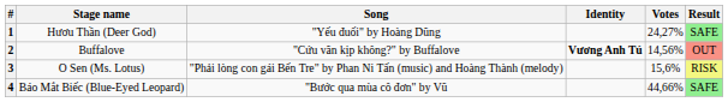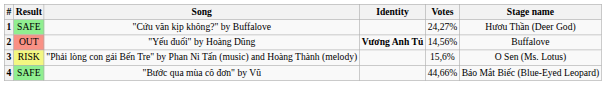 <table class="wikitable plainrowheaders" style="text-align: center;">
 <tr>
 <th>#</th>
-<th>Stage name</th>
+<th>Result</th>
 <th>Song</th>
 <th>Identity</th>
 <th>Votes</th>
-<th>Result</th>
+<th>Stage name</th>
 </tr>
 <tr>
 <th>1</th>
-<td>Hươu Thần (Deer God)</td>
-<td>"Yếu đuối" by Hoàng Dũng</td>
+<td bgcolor=lightgreen>SAFE</td>
+<td>"Cứu vãn kịp không?" by Buffalove</td>
 <td></td>
 <td>24,27%</td>
-<td bgcolor=lightgreen>SAFE</td>
+<td>Hươu Thần (Deer God)</td>
 </tr>
 <tr>
 <th>2</th>
-<td>Buffalove</td>
-<td>"Cứu vãn kịp không?" by Buffalove</td>
+<td bgcolor="#F99185">OUT</td>
+<td>"Yếu đuối" by Hoàng Dũng</td>
 <td><strong>Vương Anh Tú</strong></td>
 <td>14,56%</td>
-<td bgcolor="#F99185">OUT</td>
+<td>Buffalove</td>
 </tr>
 <tr>
 <th>3</th>
-<td>O Sen (Ms. Lotus)</td>
+<td bgcolor="#F3F781">RISK</td>
 <td>"Phải lòng con gái Bến Tre" by Phan Ni Tấn (music) and Hoàng Thành (melody)</td>
 <td></td>
 <td>15,6%</td>
-<td bgcolor="#F3F781">RISK</td>
+<td>O Sen (Ms. Lotus)</td>
 </tr>
 <tr>
 <th>4</th>
-<td>Báo Mắt Biếc (Blue-Eyed Leopard)</td>
+<td bgcolor=lightgreen>SAFE</td>
 <td>"Bước qua mùa cô đơn" by Vũ</td>
 <td></td>
 <td>44,66%</td>
-<td bgcolor=lightgreen>SAFE</td>
+<td>Báo Mắt Biếc (Blue-Eyed Leopard)</td>
 </tr>
 </table>
